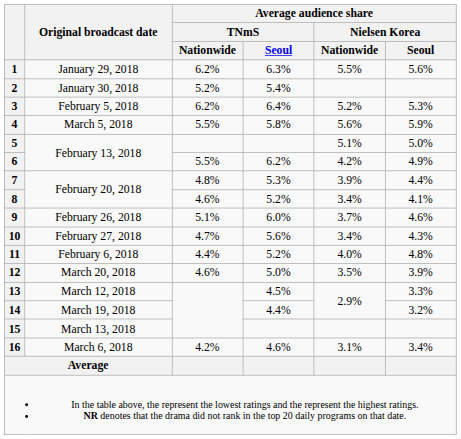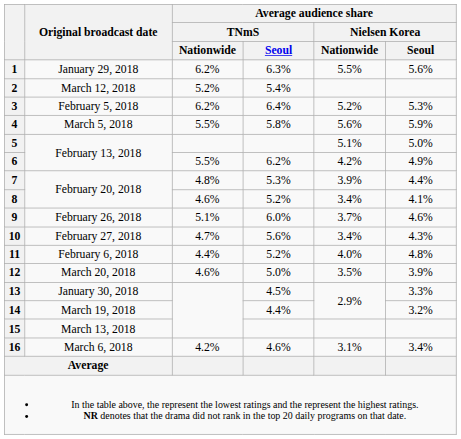 <table class="wikitable" style="text-align:center; width:620px">
 <tr>
 <th rowspan="3"></th>
 <th rowspan="3">Original broadcast date</th>
 <th colspan="4">Average audience share</th>
 </tr>
 <tr>
 <th colspan="2">TNmS</th>
 <th colspan="2">Nielsen Korea</th>
 </tr>
 <tr>
 <th width="90">Nationwide</th>
 <th width="90"><a href='#'>Seoul</a></th>
 <th width="90">Nationwide</th>
 <th width="90">Seoul</th>
 </tr>
 <tr>
 <th>1</th>
 <td>January 29, 2018</td>
 <td>6.2% </td>
 <td>6.3% </td>
 <td>5.5% </td>
 <td>5.6% </td>
 </tr>
 <tr>
 <th>2</th>
-<td>January 30, 2018</td>
+<td>March 12, 2018</td>
 <td>5.2% </td>
 <td>5.4% </td>
 <td> </td>
 <td> </td>
 </tr>
 <tr>
 <th>3</th>
 <td>February 5, 2018</td>
 <td>6.2% </td>
 <td>6.4% </td>
 <td>5.2% </td>
 <td>5.3% </td>
 </tr>
 <tr>
 <th>4</th>
 <td>March 5, 2018</td>
 <td>5.5% </td>
 <td>5.8% </td>
 <td>5.6% </td>
 <td>5.9% </td>
 </tr>
 <tr>
 <th>5</th>
 <td rowspan="2">February 13, 2018</td>
 <td> </td>
 <td> </td>
 <td>5.1% </td>
 <td>5.0% </td>
 </tr>
 <tr>
 <th>6</th>
 <td>5.5% </td>
 <td>6.2% </td>
 <td>4.2% </td>
 <td>4.9% </td>
 </tr>
 <tr>
 <th>7</th>
 <td rowspan="2">February 20, 2018</td>
 <td>4.8% </td>
 <td>5.3% </td>
 <td>3.9% </td>
 <td>4.4% </td>
 </tr>
 <tr>
 <th>8</th>
 <td>4.6% </td>
 <td>5.2% </td>
 <td>3.4% </td>
 <td>4.1% </td>
 </tr>
 <tr>
 <th>9</th>
 <td>February 26, 2018</td>
 <td>5.1% </td>
 <td>6.0% </td>
 <td>3.7% </td>
 <td>4.6% </td>
 </tr>
 <tr>
 <th>10</th>
 <td>February 27, 2018</td>
 <td>4.7% </td>
 <td>5.6% </td>
 <td>3.4% </td>
 <td>4.3% </td>
 </tr>
 <tr>
 <th>11</th>
 <td>February 6, 2018</td>
 <td>4.4% </td>
 <td>5.2% </td>
 <td>4.0% </td>
 <td>4.8% </td>
 </tr>
 <tr>
 <th>12</th>
 <td>March 20, 2018</td>
 <td>4.6% </td>
 <td>5.0% </td>
 <td>3.5% </td>
 <td>3.9% </td>
 </tr>
 <tr>
 <th>13</th>
-<td>March 12, 2018</td>
+<td>January 30, 2018</td>
 <td rowspan="3"> </td>
 <td>4.5% </td>
 <td rowspan="2">2.9% </td>
 <td>3.3% </td>
 </tr>
 <tr>
 <th>14</th>
 <td>March 19, 2018</td>
 <td>4.4% </td>
 <td>3.2% </td>
 </tr>
 <tr>
 <th>15</th>
 <td>March 13, 2018</td>
 <td> </td>
 <td> </td>
 <td> </td>
 </tr>
 <tr>
 <th>16</th>
 <td>March 6, 2018</td>
 <td>4.2% </td>
 <td>4.6% </td>
 <td>3.1% </td>
 <td>3.4% </td>
 </tr>
 <tr>
 <th colspan="2">Average</th>
 <th></th>
 <th></th>
 <th></th>
 <th></th>
 </tr>
 <tr>
 <td colspan="6" style="font-size:85%"><br><ul><li>In the table above, the <strong></strong> represent the lowest ratings and the <strong></strong> represent the highest ratings.</li><li><strong>NR</strong> denotes that the drama did not rank in the top 20 daily programs on that date.</li></ul></td>
 </tr>
 </table>
